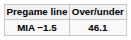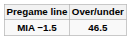 <table class="wikitable">
 <tr align="center">
 <th style=>Pregame line</th>
 <th style=>Over/under</th>
 </tr>
 <tr align="center">
 <td><strong>MIA −1.5</strong></td>
-<td><strong>46.1</strong></td>
+<td><strong>46.5</strong></td>
 </tr>
 </table>
